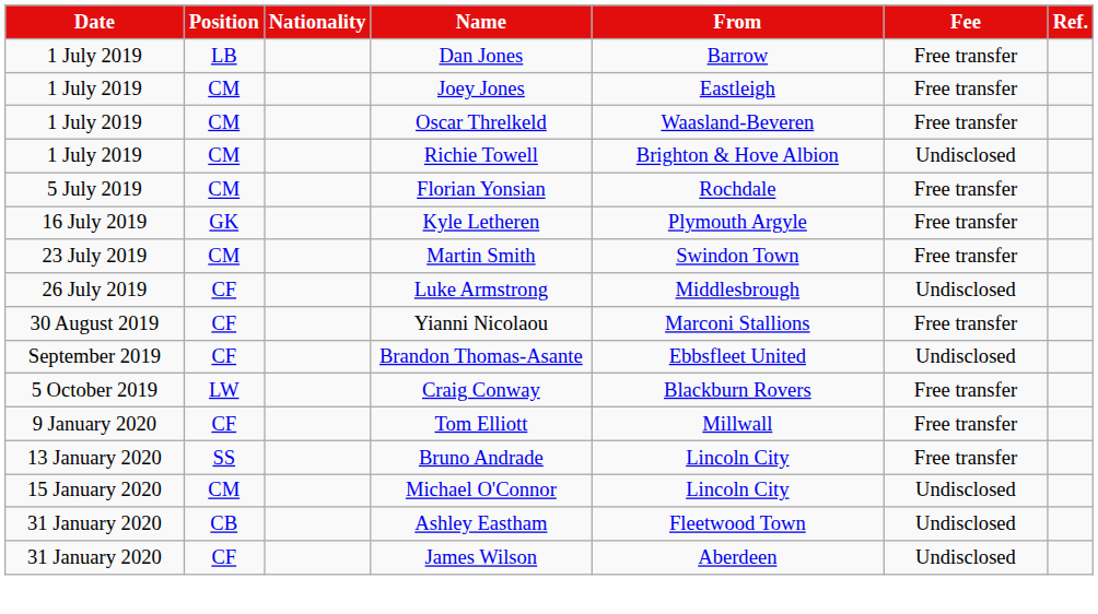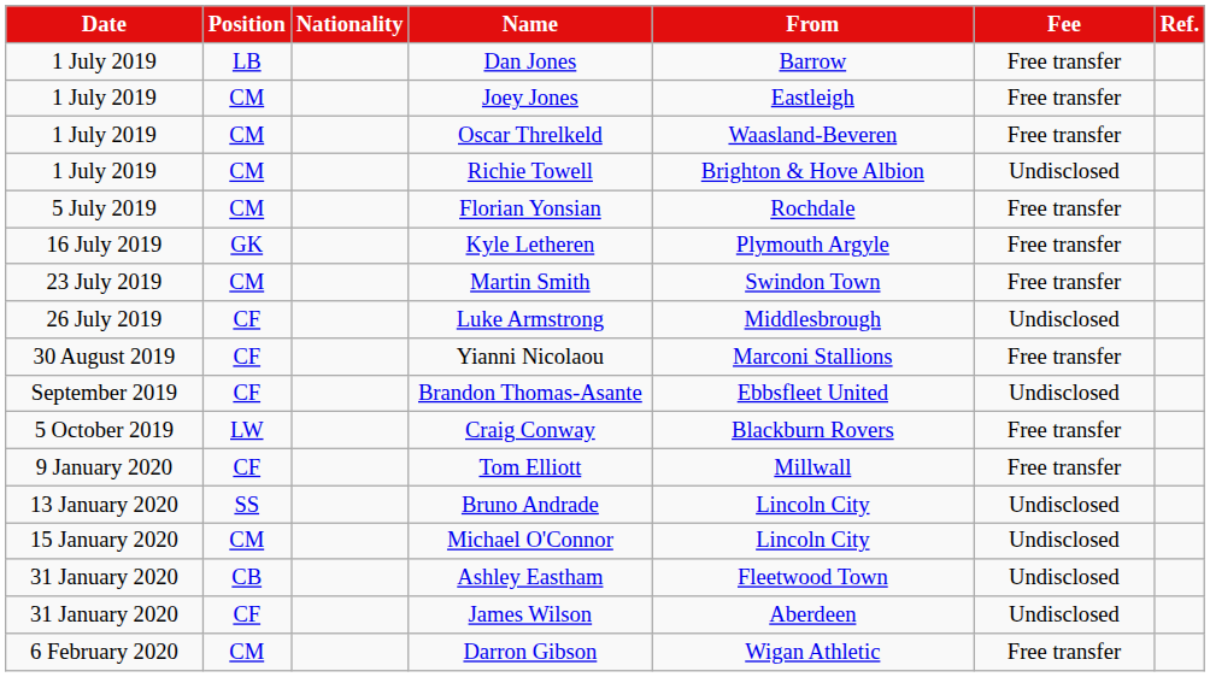 <table class="wikitable"  style="text-align:center; font-size:90%; ">
 <tr>
 <th style="background:#e20e0e; color:#FFFFFF; width:120px;">Date</th>
 <th style="background:#e20e0e; color:#FFFFFF; width:50px;">Position</th>
 <th style="background:#e20e0e; color:#FFFFFF; width:50px;">Nationality</th>
 <th style="background:#e20e0e; color:#FFFFFF; width:150px;">Name</th>
 <th style="background:#e20e0e; color:#FFFFFF; width:200px;">From</th>
 <th style="background:#e20e0e; color:#FFFFFF; width:110px;">Fee</th>
 <th style="background:#e20e0e; color:#FFFFFF; width:25px;">Ref.</th>
 </tr>
 <tr>
 <td>1 July 2019</td>
 <td><a href='#'>LB</a></td>
 <td></td>
 <td><a href='#'>Dan Jones</a></td>
 <td> <a href='#'>Barrow</a></td>
 <td>Free transfer</td>
 <td></td>
 </tr>
 <tr>
 <td>1 July 2019</td>
 <td><a href='#'>CM</a></td>
 <td></td>
 <td><a href='#'>Joey Jones</a></td>
 <td> <a href='#'>Eastleigh</a></td>
 <td>Free transfer</td>
 <td></td>
 </tr>
 <tr>
 <td>1 July 2019</td>
 <td><a href='#'>CM</a></td>
 <td></td>
 <td><a href='#'>Oscar Threlkeld</a></td>
 <td> <a href='#'>Waasland-Beveren</a></td>
 <td>Free transfer</td>
 <td></td>
 </tr>
 <tr>
 <td>1 July 2019</td>
 <td><a href='#'>CM</a></td>
 <td></td>
 <td><a href='#'>Richie Towell</a></td>
 <td> <a href='#'>Brighton & Hove Albion</a></td>
 <td>Undisclosed</td>
 <td></td>
 </tr>
 <tr>
 <td>5 July 2019</td>
 <td><a href='#'>CM</a></td>
 <td></td>
 <td><a href='#'>Florian Yonsian</a></td>
 <td> <a href='#'>Rochdale</a></td>
 <td>Free transfer</td>
 <td></td>
 </tr>
 <tr>
 <td>16 July 2019</td>
 <td><a href='#'>GK</a></td>
 <td></td>
 <td><a href='#'>Kyle Letheren</a></td>
 <td> <a href='#'>Plymouth Argyle</a></td>
 <td>Free transfer</td>
 <td></td>
 </tr>
 <tr>
 <td>23 July 2019</td>
 <td><a href='#'>CM</a></td>
 <td></td>
 <td><a href='#'>Martin Smith</a></td>
 <td> <a href='#'>Swindon Town</a></td>
 <td>Free transfer</td>
 <td></td>
 </tr>
 <tr>
 <td>26 July 2019</td>
 <td><a href='#'>CF</a></td>
 <td></td>
 <td><a href='#'>Luke Armstrong</a></td>
 <td> <a href='#'>Middlesbrough</a></td>
 <td>Undisclosed</td>
 <td></td>
 </tr>
 <tr>
 <td>30 August 2019</td>
 <td><a href='#'>CF</a></td>
 <td></td>
 <td>Yianni Nicolaou</td>
 <td> <a href='#'>Marconi Stallions</a></td>
 <td>Free transfer</td>
 <td></td>
 </tr>
 <tr>
 <td>September 2019</td>
 <td><a href='#'>CF</a></td>
 <td></td>
 <td><a href='#'>Brandon Thomas-Asante</a></td>
 <td> <a href='#'>Ebbsfleet United</a></td>
 <td>Undisclosed</td>
 <td></td>
 </tr>
 <tr>
 <td>5 October 2019</td>
 <td><a href='#'>LW</a></td>
 <td></td>
 <td><a href='#'>Craig Conway</a></td>
 <td> <a href='#'>Blackburn Rovers</a></td>
 <td>Free transfer</td>
 <td></td>
 </tr>
 <tr>
 <td>9 January 2020</td>
 <td><a href='#'>CF</a></td>
 <td></td>
 <td><a href='#'>Tom Elliott</a></td>
 <td> <a href='#'>Millwall</a></td>
 <td>Free transfer</td>
 <td></td>
 </tr>
 <tr>
 <td>13 January 2020</td>
 <td><a href='#'>SS</a></td>
 <td></td>
 <td><a href='#'>Bruno Andrade</a></td>
 <td> <a href='#'>Lincoln City</a></td>
-<td>Free transfer</td>
+<td>Undisclosed</td>
 <td></td>
 </tr>
 <tr>
 <td>15 January 2020</td>
 <td><a href='#'>CM</a></td>
 <td></td>
 <td><a href='#'>Michael O'Connor</a></td>
 <td> <a href='#'>Lincoln City</a></td>
 <td>Undisclosed</td>
 <td></td>
 </tr>
 <tr>
 <td>31 January 2020</td>
 <td><a href='#'>CB</a></td>
 <td></td>
 <td><a href='#'>Ashley Eastham</a></td>
 <td> <a href='#'>Fleetwood Town</a></td>
 <td>Undisclosed</td>
 <td></td>
 </tr>
 <tr>
 <td>31 January 2020</td>
 <td><a href='#'>CF</a></td>
 <td></td>
 <td><a href='#'>James Wilson</a></td>
 <td> <a href='#'>Aberdeen</a></td>
 <td>Undisclosed</td>
 <td></td>
 </tr>
+<tr>
+<td>6 February 2020</td>
+<td><a href='#'>CM</a></td>
+<td></td>
+<td><a href='#'>Darron Gibson</a></td>
+<td> <a href='#'>Wigan Athletic</a></td>
+<td>Free transfer</td>
+<td></td>
+</tr>
 </table>
